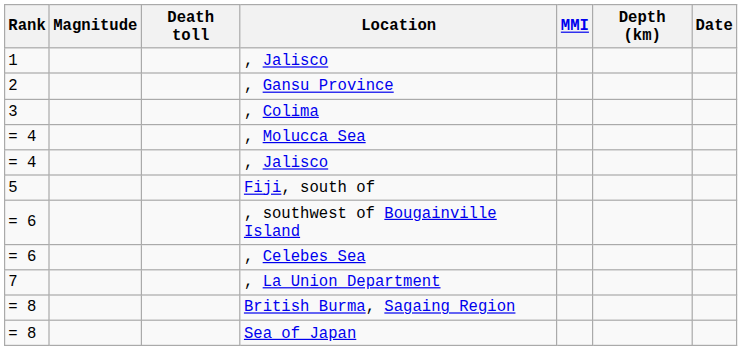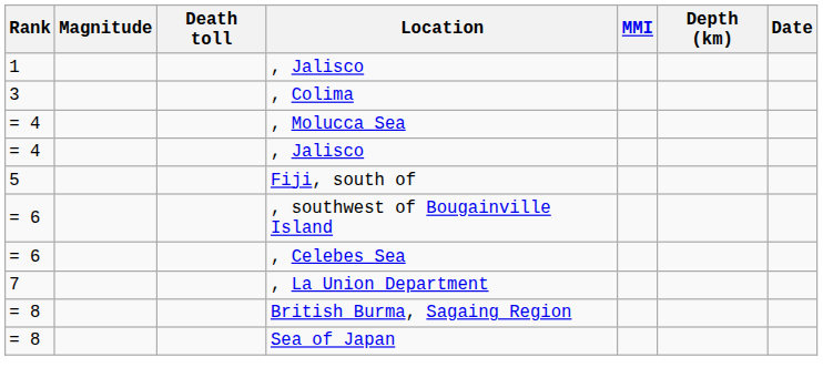 <table class="sortable wikitable" style="font-size:100%;">
 <tr>
 <th>Rank</th>
 <th>Magnitude</th>
 <th>Death toll</th>
 <th>Location</th>
 <th><a href='#'>MMI</a></th>
 <th>Depth (km)</th>
 <th>Date</th>
 </tr>
 <tr>
 <td>1</td>
 <td></td>
 <td></td>
 <td>, <a href='#'>Jalisco</a></td>
-<td></td>
-<td></td>
-<td></td>
-</tr>
-<tr>
-<td>2</td>
-<td></td>
-<td></td>
-<td>, <a href='#'>Gansu Province</a></td>
 <td></td>
 <td></td>
 <td></td>
 </tr>
 <tr>
 <td>3</td>
 <td></td>
 <td></td>
 <td>, <a href='#'>Colima</a></td>
 <td></td>
 <td></td>
 <td></td>
 </tr>
 <tr>
 <td>= 4</td>
 <td></td>
 <td></td>
 <td>, <a href='#'>Molucca Sea</a></td>
 <td></td>
 <td></td>
 <td></td>
 </tr>
 <tr>
 <td>= 4</td>
 <td></td>
 <td></td>
 <td>, <a href='#'>Jalisco</a></td>
 <td></td>
 <td></td>
 <td></td>
 </tr>
 <tr>
 <td>5</td>
 <td></td>
 <td></td>
 <td> <a href='#'>Fiji</a>, south of</td>
 <td></td>
 <td></td>
 <td></td>
 </tr>
 <tr>
 <td>= 6</td>
 <td></td>
 <td></td>
 <td>, southwest of <a href='#'>Bougainville Island</a></td>
 <td></td>
 <td></td>
 <td></td>
 </tr>
 <tr>
 <td>= 6</td>
 <td></td>
 <td></td>
 <td>, <a href='#'>Celebes Sea</a></td>
 <td></td>
 <td></td>
 <td></td>
 </tr>
 <tr>
 <td>7</td>
 <td></td>
 <td></td>
 <td>, <a href='#'>La Union Department</a></td>
 <td></td>
 <td></td>
 <td></td>
 </tr>
 <tr>
 <td>= 8</td>
 <td></td>
 <td></td>
 <td> <a href='#'>British Burma</a>, <a href='#'>Sagaing Region</a></td>
 <td></td>
 <td></td>
 <td></td>
 </tr>
 <tr>
 <td>= 8</td>
 <td></td>
 <td></td>
 <td><a href='#'>Sea of Japan</a></td>
 <td></td>
 <td></td>
 <td></td>
 </tr>
 </table>
